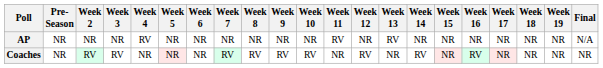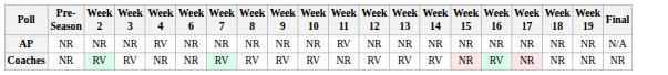 <table class="wikitable" style="white-space:nowrap;font-size:90%">
 <tr>
 <th>Poll</th>
 <th>Pre-<br>Season</th>
 <th>Week<br>2</th>
 <th>Week<br>3</th>
 <th>Week<br>4</th>
-<th>Week<br>5</th>
 <th>Week<br>6</th>
 <th>Week<br>7</th>
 <th>Week<br>8</th>
 <th>Week<br>9</th>
 <th>Week<br>10</th>
 <th>Week<br>11</th>
 <th>Week<br>12</th>
 <th>Week<br>13</th>
 <th>Week<br>14</th>
 <th>Week<br>15</th>
 <th>Week<br>16</th>
 <th>Week<br>17</th>
 <th>Week<br>18</th>
 <th>Week<br>19</th>
 <th>Final</th>
 </tr>
 <tr style="text-align:center;">
 <th>AP</th>
 <td style="background:#FFF;">NR</td>
 <td style="background:#FFF;">NR</td>
 <td style="background:#FFF;">NR</td>
 <td style="background:#FFF;">RV</td>
 <td style="background:#FFF;">NR</td>
 <td style="background:#FFF;">NR</td>
 <td style="background:#FFF;">NR</td>
 <td style="background:#FFF;">NR</td>
 <td style="background:#FFF;">NR</td>
-<td style="background:#FFF;">NR</td>
 <td style="background:#FFF;">RV</td>
 <td style="background:#FFF;">NR</td>
-<td style="background:#FFF;">RV</td>
+<td style="background:#FFF;">NR</td>
 <td style="background:#FFF;">NR</td>
 <td style="background:#FFF;">NR</td>
 <td style="background:#FFF;">NR</td>
 <td style="background:#FFF;">NR</td>
 <td style="background:#FFF;">NR</td>
 <td style="background:#FFF;">NR</td>
 <td style="background:#FFF;">N/A</td>
 </tr>
 <tr style="text-align:center;">
 <th>Coaches</th>
 <td style="background:#FFF;">NR</td>
 <td style="background:#D8FFEB;">RV</td>
 <td style="background:#FFF;">RV</td>
 <td style="background:#FFF;">NR</td>
-<td style="background:#FFE6E6;">NR</td>
 <td style="background:#FFF;">NR</td>
 <td style="background:#D8FFEB;">RV</td>
 <td style="background:#FFF;">RV</td>
 <td style="background:#FFF;">RV</td>
 <td style="background:#FFF;">RV</td>
 <td style="background:#FFF;">NR</td>
 <td style="background:#FFF;">RV</td>
-<td style="background:#FFF;">NR</td>
+<td style="background:#FFF;">RV</td>
 <td style="background:#FFF;">RV</td>
 <td style="background:#FFE6E6;">NR</td>
 <td style="background:#D8FFEB;">RV</td>
 <td style="background:#FFE6E6;">NR</td>
 <td style="background:#FFF;">NR</td>
 <td style="background:#FFF;">NR</td>
 <td style="background:#FFF;">NR</td>
 </tr>
 </table>
